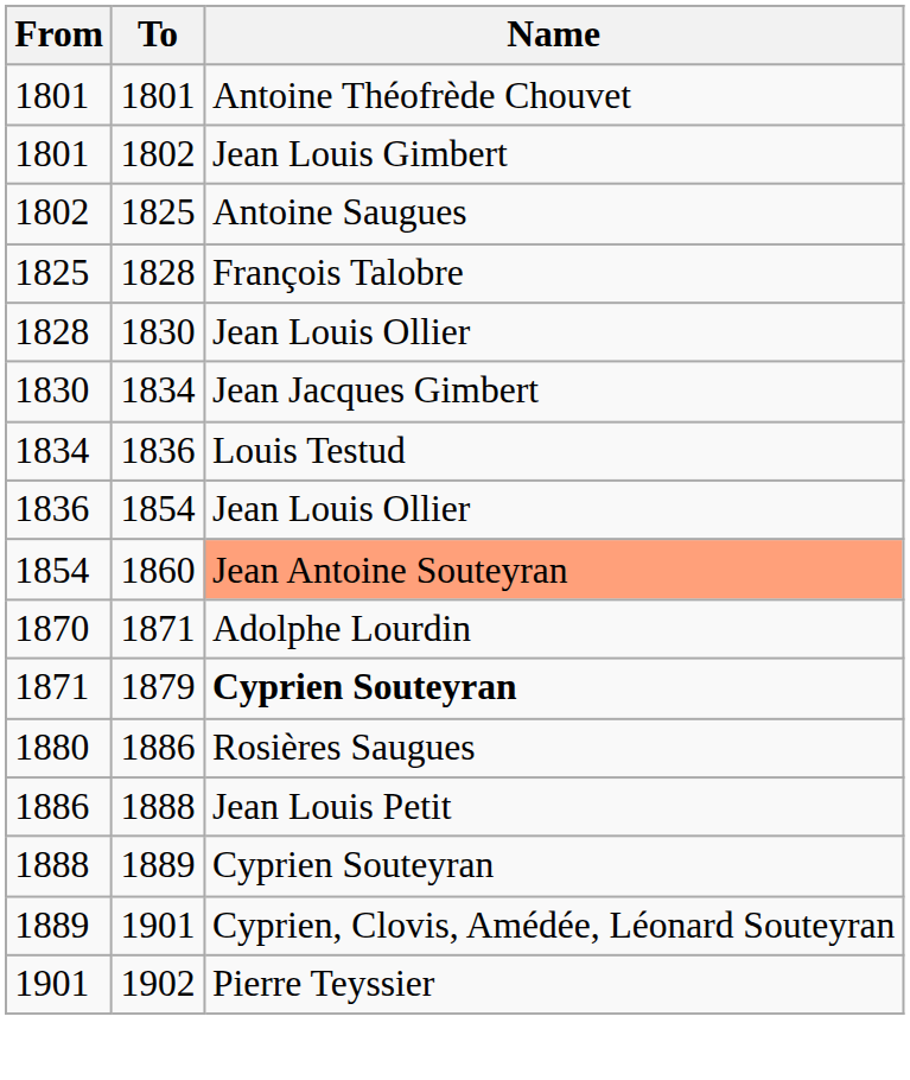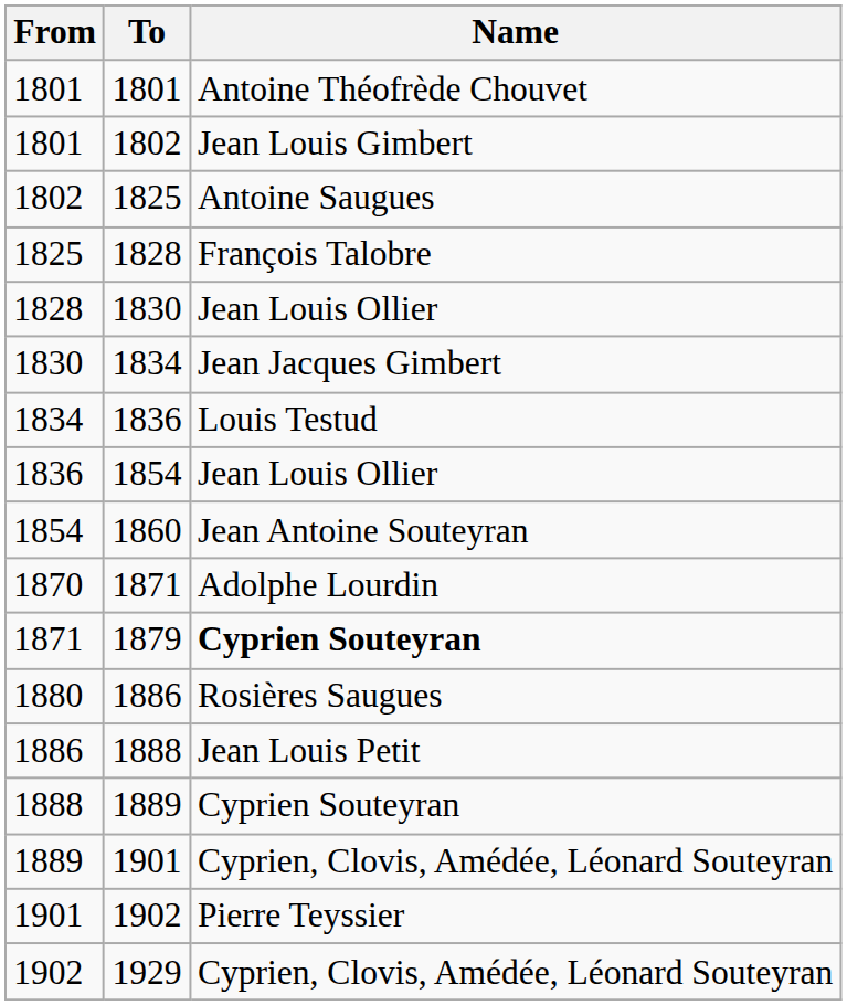 <table class="wikitable">
 <tr>
 <th>From</th>
 <th>To</th>
 <th>Name</th>
 </tr>
 <tr>
 <td>1801</td>
 <td>1801</td>
 <td>Antoine Théofrède Chouvet</td>
 </tr>
 <tr>
 <td>1801</td>
 <td>1802</td>
 <td>Jean Louis Gimbert</td>
 </tr>
 <tr>
 <td>1802</td>
 <td>1825</td>
 <td>Antoine Saugues</td>
 </tr>
 <tr>
 <td>1825</td>
 <td>1828</td>
 <td>François Talobre</td>
 </tr>
 <tr>
 <td>1828</td>
 <td>1830</td>
 <td>Jean Louis Ollier</td>
 </tr>
 <tr>
 <td>1830</td>
 <td>1834</td>
 <td>Jean Jacques Gimbert</td>
 </tr>
 <tr>
 <td>1834</td>
 <td>1836</td>
 <td>Louis Testud</td>
 </tr>
 <tr>
 <td>1836</td>
 <td>1854</td>
 <td>Jean Louis Ollier</td>
 </tr>
 <tr>
 <td>1854</td>
 <td>1860</td>
-<td style="background: lightsalmon;">Jean Antoine Souteyran</td>
+<td>Jean Antoine Souteyran</td>
 </tr>
 <tr>
 <td>1870</td>
 <td>1871</td>
 <td>Adolphe Lourdin</td>
 </tr>
 <tr>
 <td>1871</td>
 <td>1879</td>
 <td><strong>Cyprien Souteyran</strong></td>
 </tr>
 <tr>
 <td>1880</td>
 <td>1886</td>
 <td>Rosières Saugues</td>
 </tr>
 <tr>
 <td>1886</td>
 <td>1888</td>
 <td>Jean Louis Petit</td>
 </tr>
 <tr>
 <td>1888</td>
 <td>1889</td>
 <td>Cyprien Souteyran</td>
 </tr>
 <tr>
 <td>1889</td>
 <td>1901</td>
 <td>Cyprien, Clovis, Amédée, Léonard Souteyran</td>
 </tr>
 <tr>
 <td>1901</td>
 <td>1902</td>
 <td>Pierre Teyssier</td>
 </tr>
+<tr>
+<td>1902</td>
+<td>1929</td>
+<td>Cyprien, Clovis, Amédée, Léonard Souteyran</td>
+</tr>
 </table>
